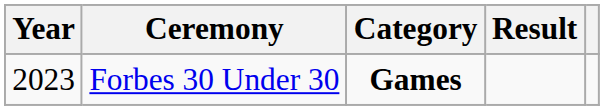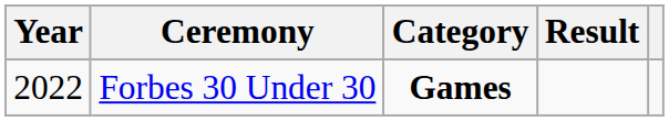 <table class="wikitable plainrowheaders" style="text-align:center;">
 <tr>
 <th>Year</th>
 <th>Ceremony</th>
 <th>Category</th>
 <th>Result</th>
 <th></th>
 </tr>
 <tr>
-<td>2023</td>
+<td>2022</td>
 <td><a href='#'>Forbes 30 Under 30</a></td>
 <td><strong>Games</strong></td>
 <td></td>
 <td align="center"></td>
 </tr>
 </table>
